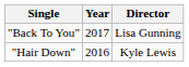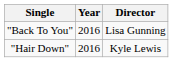 <table class="wikitable plainrowheaders" style="text-align:center;">
 <tr>
 <th scope="col">Single</th>
 <th scope="col">Year</th>
 <th scope="col">Director</th>
 </tr>
 <tr>
 <td>"Back To You"</td>
-<td>2017</td>
+<td>2016</td>
 <td>Lisa Gunning</td>
 </tr>
 <tr>
 <td>"Hair Down"</td>
 <td>2016</td>
 <td>Kyle Lewis</td>
 </tr>
 </table>
